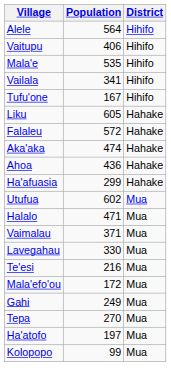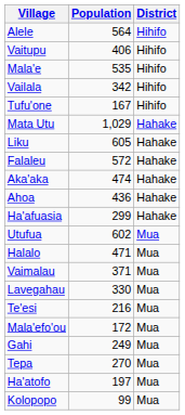 <table class="wikitable sortable" style="text-align:left">
 <tr>
 <th><a href='#'>Village</a></th>
 <th><a href='#'>Population</a></th>
 <th><a href='#'>District</a></th>
 </tr>
 <tr>
 <td><a href='#'>Alele</a></td>
 <td align="right">564</td>
 <td><a href='#'>Hihifo</a></td>
 </tr>
 <tr>
 <td><a href='#'>Vaitupu</a></td>
 <td align="right">406</td>
 <td>Hihifo</td>
 </tr>
 <tr>
 <td><a href='#'>Mala'e</a></td>
 <td align="right">535</td>
 <td>Hihifo</td>
 </tr>
 <tr>
 <td><a href='#'>Vailala</a></td>
-<td align="right">341</td>
+<td align="right">342</td>
 <td>Hihifo</td>
 </tr>
 <tr>
 <td><a href='#'>Tufu'one</a></td>
 <td align="right">167</td>
 <td>Hihifo</td>
+</tr>
+<tr>
+<td><a href='#'>Mata Utu</a></td>
+<td align="right">1,029</td>
+<td><a href='#'>Hahake</a></td>
 </tr>
 <tr>
 <td><a href='#'>Liku</a></td>
 <td align="right">605</td>
 <td>Hahake</td>
 </tr>
 <tr>
 <td><a href='#'>Falaleu</a></td>
 <td align="right">572</td>
 <td>Hahake</td>
 </tr>
 <tr>
 <td><a href='#'>Aka'aka</a></td>
 <td align="right">474</td>
 <td>Hahake</td>
 </tr>
 <tr>
 <td><a href='#'>Ahoa</a></td>
 <td align="right">436</td>
 <td>Hahake</td>
 </tr>
 <tr>
 <td><a href='#'>Ha'afuasia</a></td>
 <td align="right">299</td>
 <td>Hahake</td>
 </tr>
 <tr>
 <td><a href='#'>Utufua</a></td>
 <td align="right">602</td>
 <td><a href='#'>Mua</a></td>
 </tr>
 <tr>
 <td><a href='#'>Halalo</a></td>
 <td align="right">471</td>
 <td>Mua</td>
 </tr>
 <tr>
 <td><a href='#'>Vaimalau</a></td>
 <td align="right">371</td>
 <td>Mua</td>
 </tr>
 <tr>
 <td><a href='#'>Lavegahau</a></td>
 <td align="right">330</td>
 <td>Mua</td>
 </tr>
 <tr>
 <td><a href='#'>Te'esi</a></td>
 <td align="right">216</td>
 <td>Mua</td>
 </tr>
 <tr>
 <td><a href='#'>Mala'efo'ou</a></td>
 <td align="right">172</td>
 <td>Mua</td>
 </tr>
 <tr>
 <td><a href='#'>Gahi</a></td>
 <td align="right">249</td>
 <td>Mua</td>
 </tr>
 <tr>
 <td><a href='#'>Tepa</a></td>
 <td align="right">270</td>
 <td>Mua</td>
 </tr>
 <tr>
 <td><a href='#'>Ha'atofo</a></td>
 <td align="right">197</td>
 <td>Mua</td>
 </tr>
 <tr>
 <td><a href='#'>Kolopopo</a></td>
 <td align="right">99</td>
 <td>Mua</td>
 </tr>
 </table>
